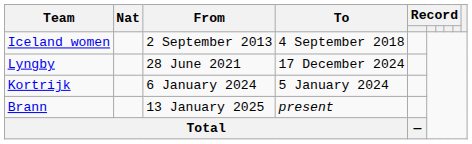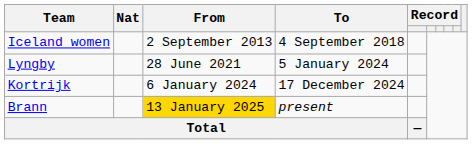 <table class="wikitable" style="text-align: center">
 <tr>
 <th rowspan="2">Team</th>
 <th rowspan="2">Nat</th>
 <th rowspan="2">From</th>
 <th rowspan="2">To</th>
 <th colspan="5">Record</th>
 <th rowspan="2"></th>
 </tr>
 <tr>
 <th></th>
 <th></th>
 <th></th>
 <th></th>
 <th></th>
 </tr>
 <tr>
 <td align=left><a href='#'>Iceland women</a></td>
 <td></td>
 <td align=left>2 September 2013</td>
 <td align=left>4 September 2018<br></td>
 <td></td>
 </tr>
 <tr>
 <td align=left><a href='#'>Lyngby</a></td>
 <td></td>
 <td align=left>28 June 2021</td>
-<td align=left>17 December 2024<br></td>
+<td align=left>5 January 2024<br></td>
 <td></td>
 </tr>
 <tr>
 <td align=left><a href='#'>Kortrijk</a></td>
 <td></td>
 <td align=left>6 January 2024</td>
-<td align=left>5 January 2024<br></td>
+<td align=left>17 December 2024<br></td>
 <td></td>
 </tr>
 <tr>
 <td align=left><a href='#'>Brann</a></td>
 <td></td>
-<td align=left>13 January 2025</td>
+<td align=left style="background: gold;">13 January 2025</td>
 <td align=left><em>present</em><br></td>
 <td></td>
 </tr>
 <tr>
 <th colspan="4">Total<br></th>
 <th>—</th>
 </tr>
 </table>
